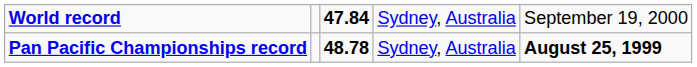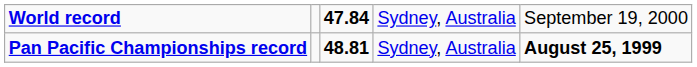 <table class="wikitable">
 <tr>
 <td><strong><a href='#'>World record</a></strong></td>
 <td></td>
 <td><strong>47.84</strong></td>
 <td><a href='#'>Sydney</a>, <a href='#'>Australia</a></td>
 <td>September 19, 2000</td>
 </tr>
 <tr>
 <td><strong><a href='#'>Pan Pacific Championships record</a></strong></td>
 <td></td>
-<td><strong>48.78</strong></td>
+<td><strong>48.81</strong></td>
 <td><a href='#'>Sydney</a>, <a href='#'>Australia</a></td>
 <td><strong>August 25, 1999</strong></td>
 </tr>
 </table>
